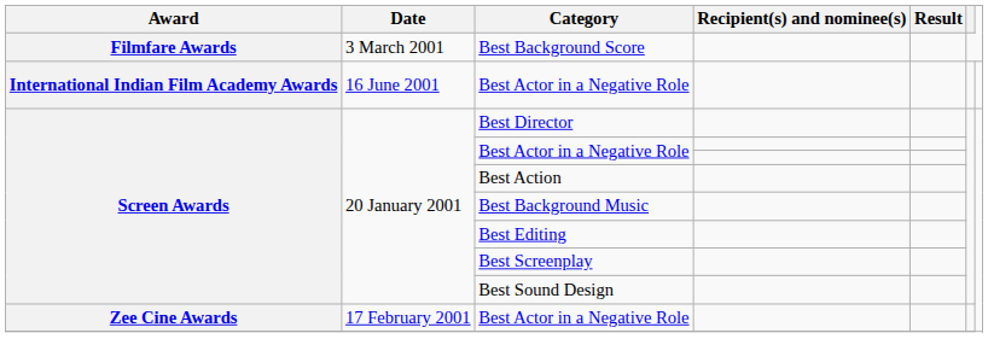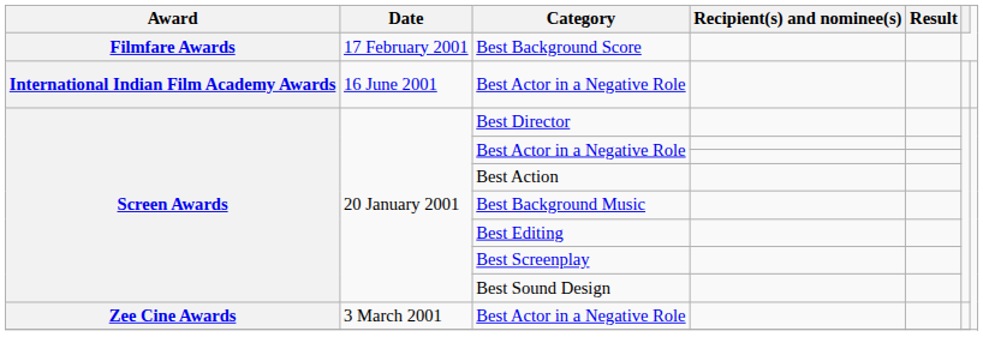 <table class="wikitable plainrowheaders sortable">
 <tr>
 <th scope="col">Award</th>
 <th scope="col">Date</th>
 <th scope="col">Category</th>
 <th scope="col">Recipient(s) and nominee(s)</th>
 <th scope="col">Result</th>
 <th scope="col" class="unsortable"></th>
 </tr>
 <tr>
 <th scope="row" rowspan="1"><a href='#'>Filmfare Awards</a></th>
-<td rowspan="1">3 March 2001</td>
+<td rowspan="1"><a href='#'>17 February 2001</a></td>
 <td><a href='#'>Best Background Score</a></td>
 <td></td>
 <td></td>
 </tr>
 <tr>
 <th scope="row" rowspan="1"><a href='#'>International Indian Film Academy Awards</a></th>
 <td rowspan="1"><a href='#'>16 June 2001</a></td>
 <td><a href='#'>Best Actor in a Negative Role</a></td>
 <td></td>
 <td></td>
 <td style="text-align:center;" rowspan="1"><br><br></td>
 <td style="text-align:center;" rowspan="1"></td>
 </tr>
 <tr>
 <th scope="row" rowspan="8"><a href='#'>Screen Awards</a></th>
 <td rowspan="8">20 January 2001</td>
 <td><a href='#'>Best Director</a></td>
 <td></td>
 <td></td>
 <td style="text-align:center;" rowspan="8"></td>
 </tr>
 <tr>
 <td rowspan="2"><a href='#'>Best Actor in a Negative Role</a></td>
 <td></td>
 <td></td>
 </tr>
 <tr>
 <td></td>
 <td></td>
 </tr>
 <tr>
 <td>Best Action</td>
 <td></td>
 <td></td>
 </tr>
 <tr>
 <td><a href='#'>Best Background Music</a></td>
 <td></td>
 <td></td>
 </tr>
 <tr>
 <td><a href='#'>Best Editing</a></td>
 <td></td>
 <td></td>
 </tr>
 <tr>
 <td><a href='#'>Best Screenplay</a></td>
 <td></td>
 <td></td>
 </tr>
 <tr>
 <td>Best Sound Design</td>
 <td></td>
 <td></td>
 </tr>
 <tr>
 <th scope="row" rowspan="1"><a href='#'>Zee Cine Awards</a></th>
-<td rowspan="1"><a href='#'>17 February 2001</a></td>
+<td rowspan="1">3 March 2001</td>
 <td><a href='#'>Best Actor in a Negative Role</a></td>
 <td></td>
 <td></td>
 <td style="text-align:center;" rowspan="1"></td>
 </tr>
 <tr>
 </tr>
 </table>
